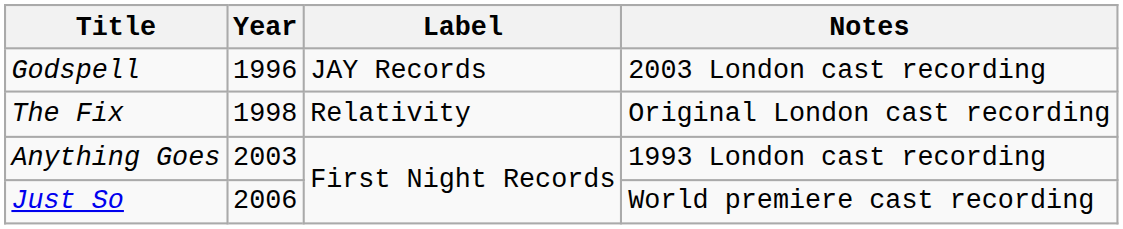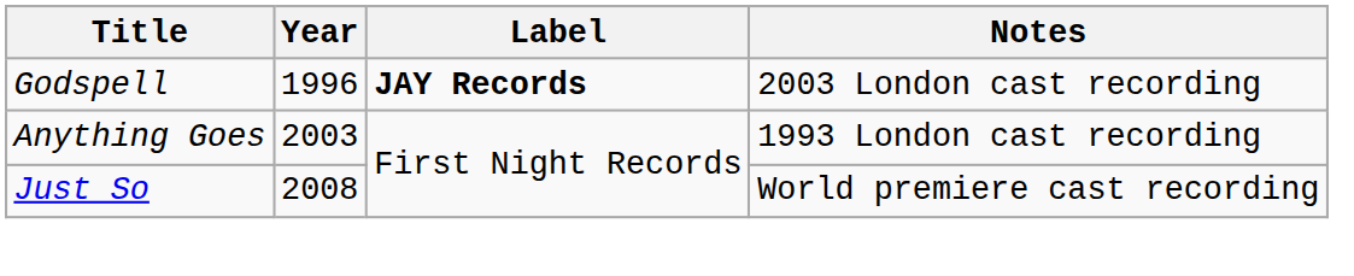 <table class="wikitable plainrowheaders sortable">
 <tr>
 <th scope="col">Title</th>
 <th scope="col">Year</th>
 <th scope="col">Label</th>
 <th scope="col" class="unsortable">Notes</th>
 </tr>
 <tr>
 <td><em>Godspell</em></td>
 <td>1996</td>
-<td>JAY Records</td>
+<td><strong>JAY Records</strong></td>
 <td>2003 London cast recording</td>
-</tr>
-<tr>
-<td><em>The Fix</em></td>
-<td>1998</td>
-<td>Relativity</td>
-<td>Original London cast recording</td>
 </tr>
 <tr>
 <td><em>Anything Goes</em></td>
 <td>2003</td>
 <td rowspan=2>First Night Records</td>
 <td>1993 London cast recording</td>
 </tr>
 <tr>
 <td><em><a href='#'>Just So</a></em></td>
-<td>2006</td>
+<td>2008</td>
 <td>World premiere cast recording</td>
 </tr>
 </table>
